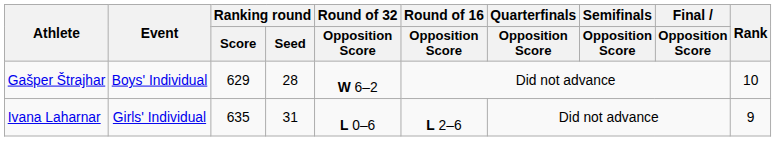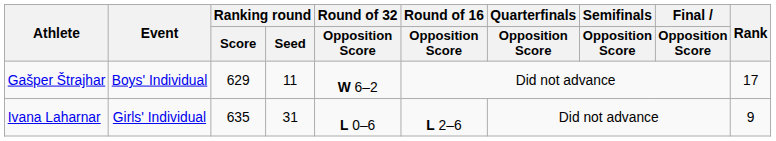 <table class="wikitable" style="font-size:90%;">
 <tr>
 <th rowspan="2">Athlete</th>
 <th rowspan="2">Event</th>
 <th colspan="2">Ranking round</th>
 <th>Round of 32</th>
 <th>Round of 16</th>
 <th>Quarterfinals</th>
 <th>Semifinals</th>
 <th>Final / </th>
 <th rowspan=2>Rank</th>
 </tr>
 <tr style="font-size:95%">
 <th>Score</th>
 <th>Seed</th>
 <th>Opposition<br>Score</th>
 <th>Opposition<br>Score</th>
 <th>Opposition<br>Score</th>
 <th>Opposition<br>Score</th>
 <th>Opposition<br>Score</th>
 </tr>
 <tr align=center>
 <td align=left><a href='#'>Gašper Štrajhar</a></td>
 <td><a href='#'>Boys' Individual</a></td>
 <td>629</td>
-<td>28</td>
+<td>11</td>
 <td><br><strong>W</strong> 6–2</td>
 <td colspan=4>Did not advance</td>
-<td>10</td>
+<td>17</td>
 </tr>
 <tr align=center>
 <td align=left><a href='#'>Ivana Laharnar</a></td>
 <td><a href='#'>Girls' Individual</a></td>
 <td>635</td>
 <td>31</td>
 <td><br><strong>L</strong> 0–6</td>
 <td><br><strong>L</strong> 2–6</td>
 <td colspan=3>Did not advance</td>
 <td>9</td>
 </tr>
 </table>
